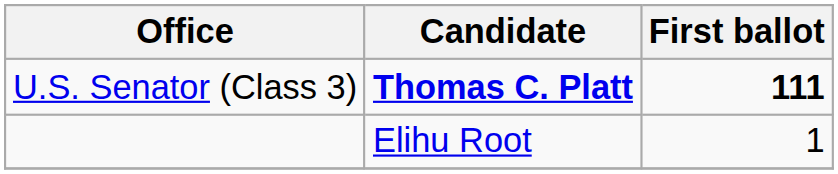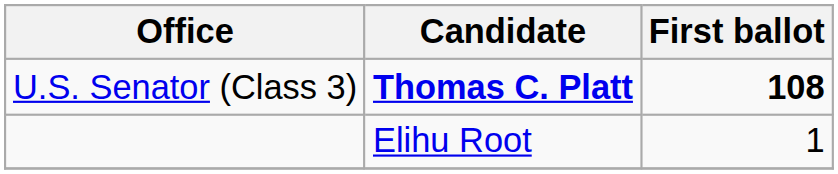 <table class=wikitable>
 <tr bgcolor=lightgrey>
 <th>Office</th>
 <th>Candidate</th>
 <th>First ballot</th>
 </tr>
 <tr>
 <td><a href='#'>U.S. Senator</a> (Class 3)</td>
 <td><strong><a href='#'>Thomas C. Platt</a></strong></td>
-<td align="right"><strong>111</strong></td>
+<td align="right"><strong>108</strong></td>
 </tr>
 <tr>
 <td></td>
 <td><a href='#'>Elihu Root</a></td>
 <td align="right">1</td>
 </tr>
 <tr>
 </tr>
 </table>
